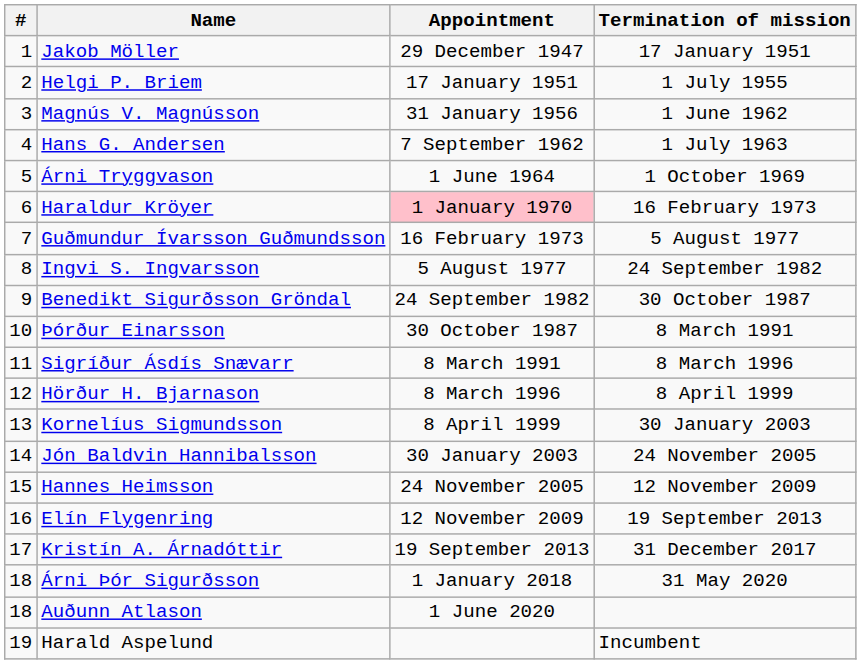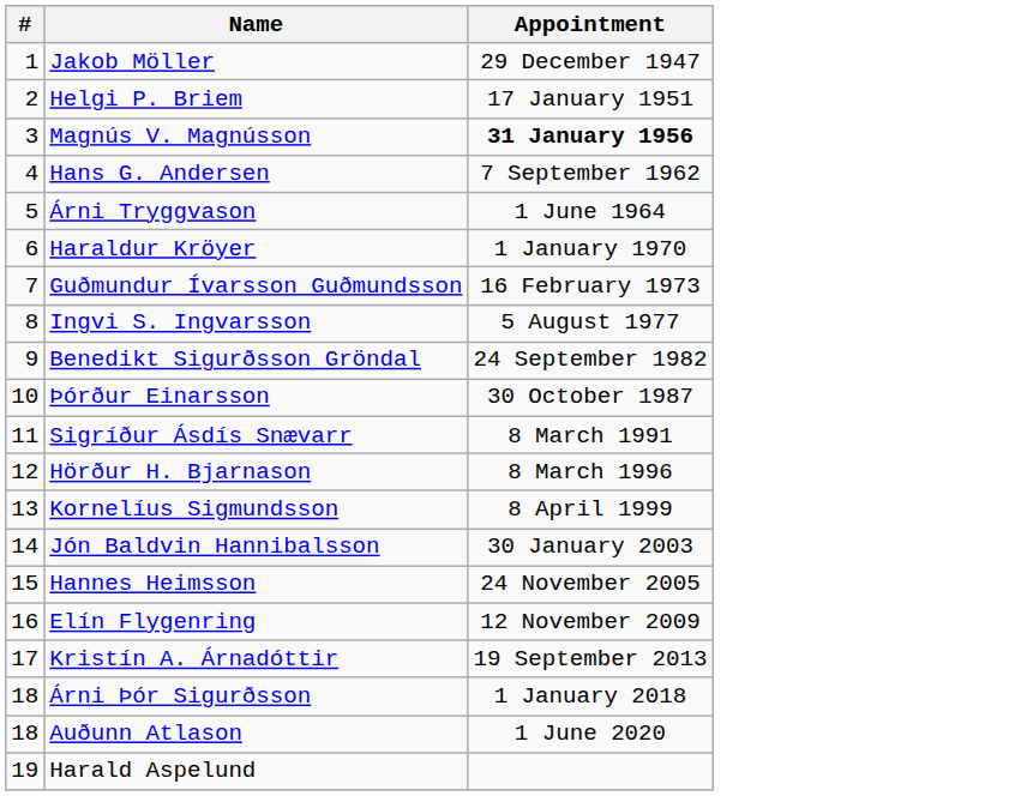 <table class="wikitable">
 <tr>
 <th>#</th>
 <th>Name</th>
 <th>Appointment</th>
-<th>Termination of mission</th>
 </tr>
 <tr>
 <td style="text-align: right;">1</td>
 <td><a href='#'>Jakob Möller</a></td>
 <td style="text-align: center;">29 December 1947</td>
-<td style="text-align: center;">17 January 1951</td>
 </tr>
 <tr>
 <td style="text-align: right;">2</td>
 <td><a href='#'>Helgi P. Briem</a></td>
 <td style="text-align: center;">17 January 1951</td>
-<td style="text-align: center;">1 July 1955</td>
 </tr>
 <tr>
 <td style="text-align: right;">3</td>
 <td><a href='#'>Magnús V. Magnússon</a></td>
-<td style="text-align: center;">31 January 1956</td>
-<td style="text-align: center;">1 June 1962</td>
+<td style="text-align: center;"><strong>31 January 1956</strong></td>
 </tr>
 <tr>
 <td style="text-align: right;">4</td>
 <td><a href='#'>Hans G. Andersen</a></td>
 <td style="text-align: center;">7 September 1962</td>
-<td style="text-align: center;">1 July 1963</td>
 </tr>
 <tr>
 <td style="text-align: right;">5</td>
 <td><a href='#'>Árni Tryggvason</a></td>
 <td style="text-align: center;">1 June 1964</td>
-<td style="text-align: center;">1 October 1969</td>
 </tr>
 <tr>
 <td style="text-align: right;">6</td>
 <td><a href='#'>Haraldur Kröyer</a></td>
-<td style="background: pink; text-align: center;">1 January 1970</td>
-<td style="text-align: center;">16 February 1973</td>
+<td style="text-align: center;">1 January 1970</td>
 </tr>
 <tr>
 <td style="text-align: right;">7</td>
 <td><a href='#'>Guðmundur Ívarsson Guðmundsson</a></td>
 <td style="text-align: center;">16 February 1973</td>
-<td style="text-align: center;">5 August 1977</td>
 </tr>
 <tr>
 <td style="text-align: right;">8</td>
 <td><a href='#'>Ingvi S. Ingvarsson</a></td>
 <td style="text-align: center;">5 August 1977</td>
-<td style="text-align: center;">24 September 1982</td>
 </tr>
 <tr>
 <td style="text-align: right;">9</td>
 <td><a href='#'>Benedikt Sigurðsson Gröndal</a></td>
 <td style="text-align: center;">24 September 1982</td>
-<td style="text-align: center;">30 October 1987</td>
 </tr>
 <tr>
 <td style="text-align: right;">10</td>
 <td><a href='#'>Þórður Einarsson</a></td>
 <td style="text-align: center;">30 October 1987</td>
-<td style="text-align: center;">8 March 1991</td>
 </tr>
 <tr>
 <td style="text-align: right;">11</td>
 <td><a href='#'>Sigríður Ásdís Snævarr</a></td>
 <td style="text-align: center;">8 March 1991</td>
-<td style="text-align: center;">8 March 1996</td>
 </tr>
 <tr>
 <td style="text-align: right;">12</td>
 <td><a href='#'>Hörður H. Bjarnason</a></td>
 <td style="text-align: center;">8 March 1996</td>
-<td style="text-align: center;">8 April 1999</td>
 </tr>
 <tr>
 <td style="text-align: right;">13</td>
 <td><a href='#'>Kornelíus Sigmundsson</a></td>
 <td style="text-align: center;">8 April 1999</td>
-<td style="text-align: center;">30 January 2003</td>
 </tr>
 <tr>
 <td style="text-align: right;">14</td>
 <td><a href='#'>Jón Baldvin Hannibalsson</a></td>
 <td style="text-align: center;">30 January 2003</td>
-<td style="text-align: center;">24 November 2005</td>
 </tr>
 <tr>
 <td style="text-align: right;">15</td>
 <td><a href='#'>Hannes Heimsson</a></td>
 <td style="text-align: center;">24 November 2005</td>
-<td style="text-align: center;">12 November 2009</td>
 </tr>
 <tr>
 <td style="text-align: right;">16</td>
 <td><a href='#'>Elín Flygenring</a></td>
 <td style="text-align: center;">12 November 2009</td>
-<td style="text-align: center;">19 September 2013</td>
 </tr>
 <tr>
 <td style="text-align: right;">17</td>
 <td><a href='#'>Kristín A. Árnadóttir</a></td>
 <td style="text-align: center;">19 September 2013</td>
-<td style="text-align: center;">31 December 2017</td>
 </tr>
 <tr>
 <td style="text-align: right;">18</td>
 <td><a href='#'>Árni Þór Sigurðsson</a></td>
 <td style="text-align: center;">1 January 2018</td>
-<td style="text-align: center;">31 May 2020</td>
 </tr>
 <tr>
 <td style="text-align: right;">18</td>
 <td><a href='#'>Auðunn Atlason</a></td>
 <td style="text-align: center;">1 June 2020</td>
-<td style="text-align: center;"></td>
 </tr>
 <tr>
 <td>19</td>
 <td>Harald Aspelund</td>
 <td></td>
-<td>Incumbent</td>
 </tr>
 </table>
